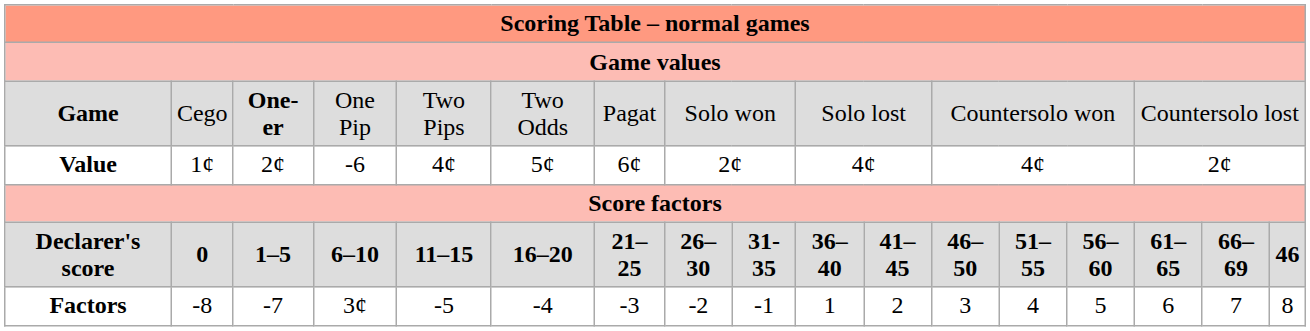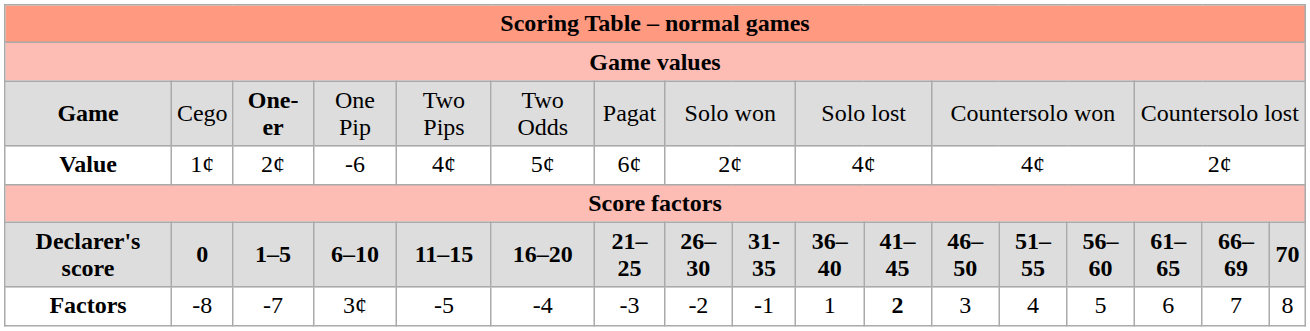 <table class="wikitable" align="float:left"  style="background-color:white; max-width:65em;">
 <tr style="background-color:#FF9980">
 <td colspan="17" align="center"><strong>Scoring Table – normal games</strong></td>
 </tr>
 <tr style="background-color:#FDBCB4">
 <td colspan="17" align="center"><strong>Game values</strong></td>
 </tr>
 <tr style="background: #DDDDDD;" align="center">
 <td><strong>Game</strong></td>
 <td>Cego</td>
 <td><strong>One-er</strong></td>
 <td>One Pip</td>
 <td>Two Pips</td>
 <td>Two Odds</td>
 <td>Pagat</td>
 <td colspan = "2">Solo won</td>
 <td colspan = "2">Solo lost</td>
 <td colspan = "3">Countersolo won</td>
 <td colspan = "3">Countersolo lost</td>
 </tr>
 <tr align="center">
 <td><strong>Value</strong></td>
 <td>1¢</td>
 <td>2¢</td>
 <td>-6</td>
 <td>4¢</td>
 <td>5¢</td>
 <td>6¢</td>
 <td colspan = "2">2¢</td>
 <td colspan = "2">4¢</td>
 <td colspan = "3">4¢</td>
 <td colspan = "3">2¢</td>
 </tr>
 <tr style="background-color:#FDBCB4">
 <td colspan="17" align="center"><strong>Score factors</strong></td>
 </tr>
 <tr style="background: #DDDDDD;" align="center">
 <td><strong>Declarer's score</strong></td>
 <td><strong>0</strong></td>
 <td><strong>1–5</strong></td>
 <td><strong>6–10</strong></td>
 <td><strong>11–15</strong></td>
 <td><strong>16–20</strong></td>
 <td><strong>21–25</strong></td>
 <td><strong>26–30</strong></td>
 <td><strong>31-35</strong></td>
 <td><strong>36–40</strong></td>
 <td><strong>41–45</strong></td>
 <td><strong>46–50</strong></td>
 <td><strong>51–55</strong></td>
 <td><strong>56–60</strong></td>
 <td><strong>61–65</strong></td>
 <td><strong>66–69</strong></td>
-<td><strong>46</strong></td>
+<td><strong>70</strong></td>
 </tr>
 <tr align="center">
 <td><strong>Factors</strong></td>
 <td>-8</td>
 <td>-7</td>
 <td>3¢</td>
 <td>-5</td>
 <td>-4</td>
 <td>-3</td>
 <td>-2</td>
 <td>-1</td>
 <td>1</td>
-<td>2</td>
+<td><strong>2</strong></td>
 <td>3</td>
 <td>4</td>
 <td>5</td>
 <td>6</td>
 <td>7</td>
 <td>8</td>
 </tr>
 </table>
